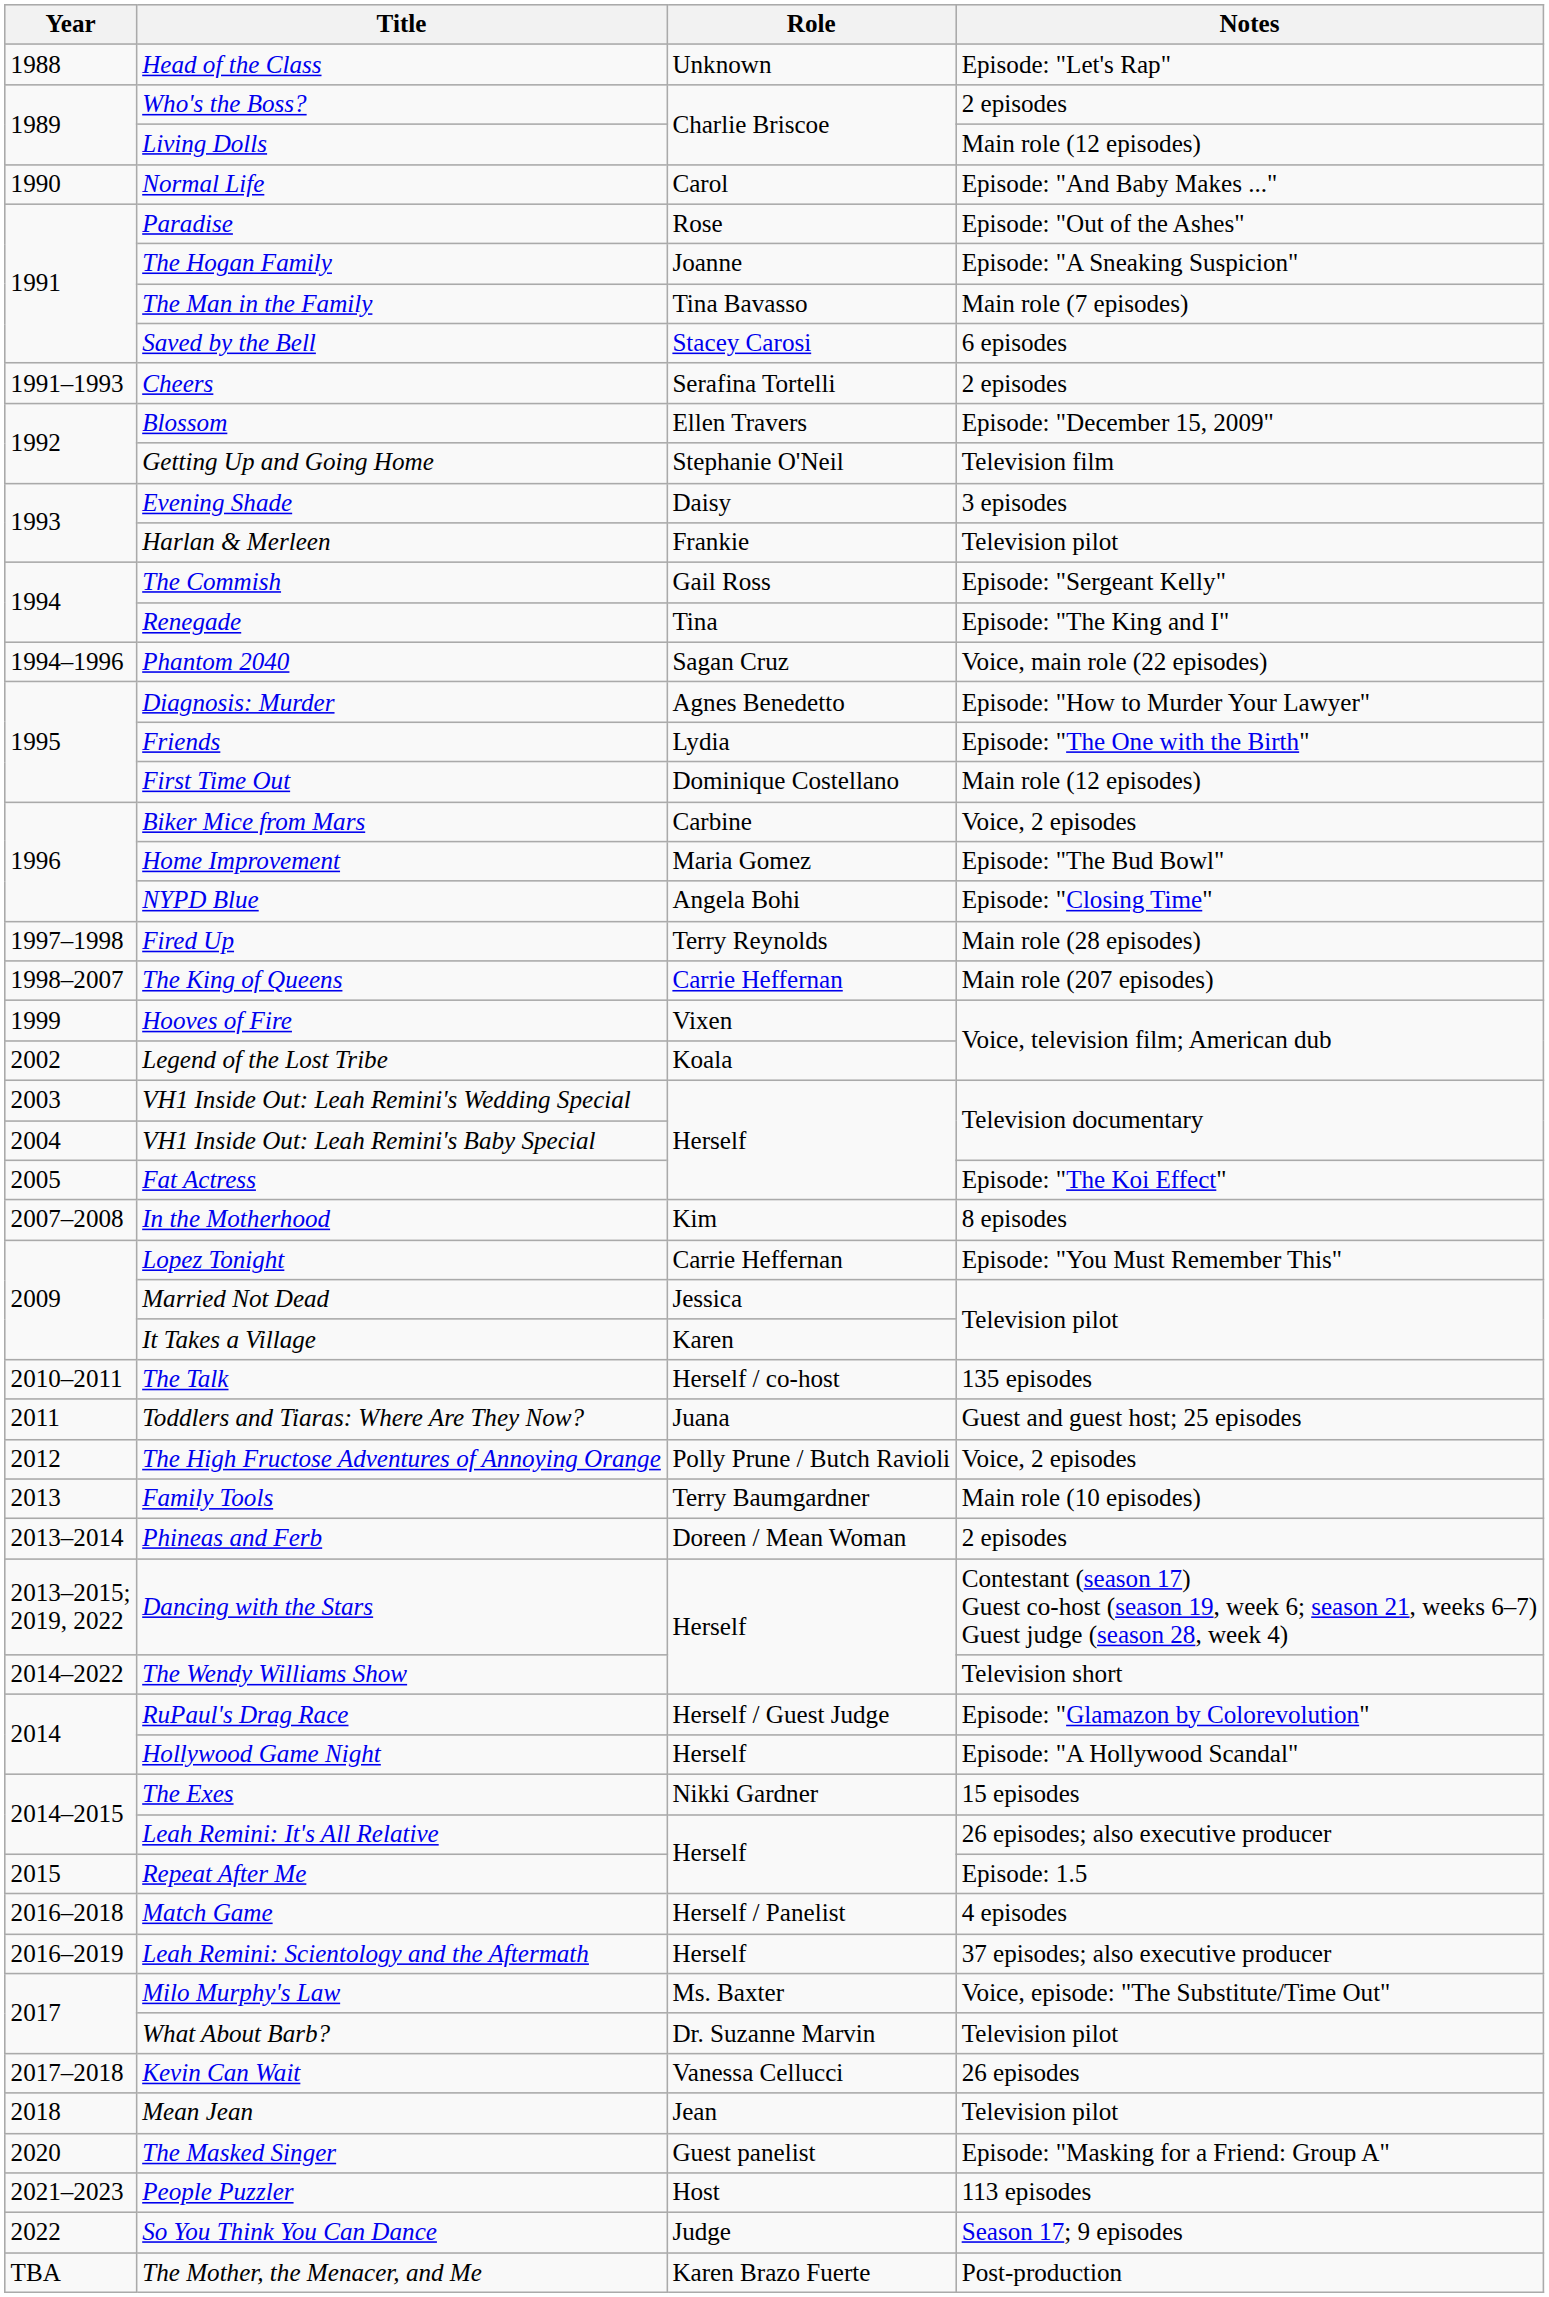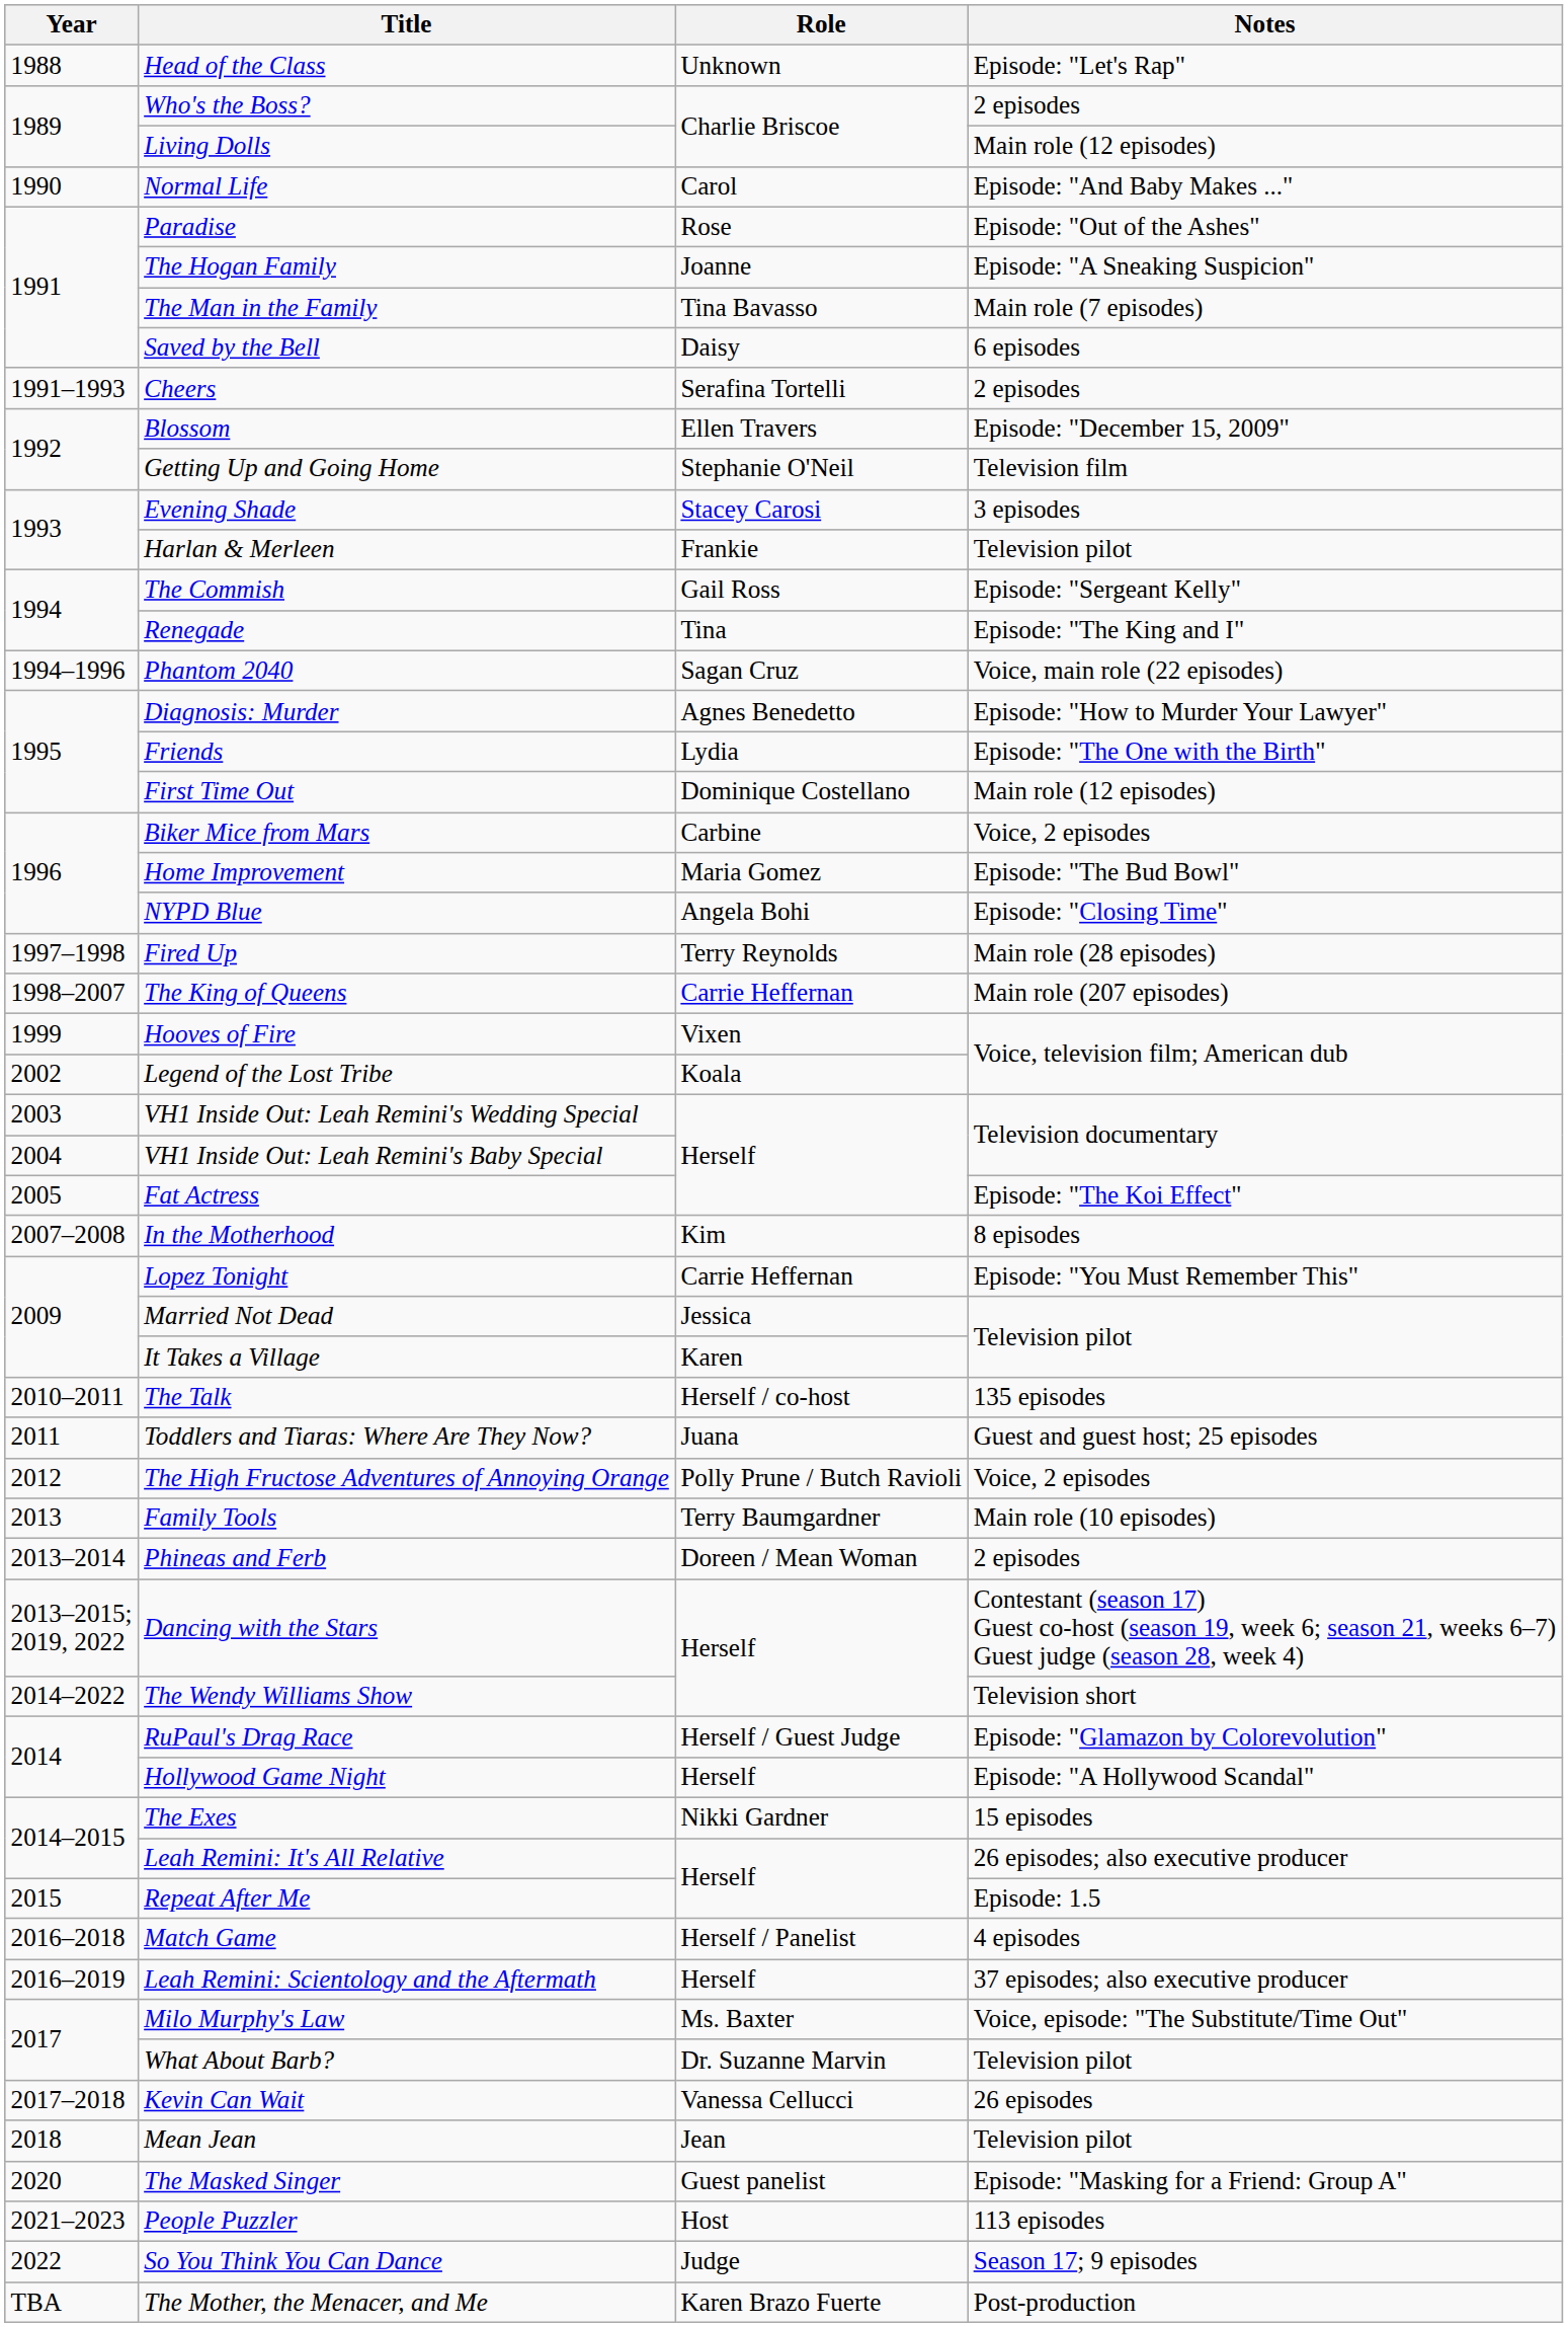 <table class="wikitable sortable">
 <tr>
 <th>Year</th>
 <th>Title</th>
 <th>Role</th>
 <th class="unsortable">Notes</th>
 </tr>
 <tr>
 <td>1988</td>
 <td><em><a href='#'>Head of the Class</a></em></td>
 <td>Unknown</td>
 <td>Episode: "Let's Rap"</td>
 </tr>
 <tr>
 <td rowspan=2>1989</td>
 <td><em><a href='#'>Who's the Boss?</a></em></td>
 <td rowspan="2">Charlie Briscoe</td>
 <td>2 episodes</td>
 </tr>
 <tr>
 <td><em><a href='#'>Living Dolls</a></em></td>
 <td>Main role (12 episodes)</td>
 </tr>
 <tr>
 <td>1990</td>
 <td><em><a href='#'>Normal Life</a></em></td>
 <td>Carol</td>
 <td>Episode: "And Baby Makes ..."</td>
 </tr>
 <tr>
 <td rowspan=4>1991</td>
 <td><em><a href='#'>Paradise</a></em></td>
 <td>Rose</td>
 <td>Episode: "Out of the Ashes"</td>
 </tr>
 <tr>
 <td><em><a href='#'>The Hogan Family</a></em></td>
 <td>Joanne</td>
 <td>Episode: "A Sneaking Suspicion"</td>
 </tr>
 <tr>
 <td><em><a href='#'>The Man in the Family</a></em></td>
 <td>Tina Bavasso</td>
 <td>Main role (7 episodes)</td>
 </tr>
 <tr>
 <td><em><a href='#'>Saved by the Bell</a></em></td>
-<td><a href='#'>Stacey Carosi</a></td>
+<td>Daisy</td>
 <td>6 episodes</td>
 </tr>
 <tr>
 <td>1991–1993</td>
 <td><em><a href='#'>Cheers</a></em></td>
 <td>Serafina Tortelli</td>
 <td>2 episodes</td>
 </tr>
 <tr>
 <td rowspan=2>1992</td>
 <td><em><a href='#'>Blossom</a></em></td>
 <td>Ellen Travers</td>
 <td>Episode: "December 15, 2009"</td>
 </tr>
 <tr>
 <td><em>Getting Up and Going Home</em></td>
 <td>Stephanie O'Neil</td>
 <td>Television film</td>
 </tr>
 <tr>
 <td rowspan=2>1993</td>
 <td><em><a href='#'>Evening Shade</a></em></td>
-<td>Daisy</td>
+<td><a href='#'>Stacey Carosi</a></td>
 <td>3 episodes</td>
 </tr>
 <tr>
 <td><em>Harlan & Merleen</em></td>
 <td>Frankie</td>
 <td>Television pilot</td>
 </tr>
 <tr>
 <td rowspan=2>1994</td>
 <td><em><a href='#'>The Commish</a></em></td>
 <td>Gail Ross</td>
 <td>Episode: "Sergeant Kelly"</td>
 </tr>
 <tr>
 <td><em><a href='#'>Renegade</a></em></td>
 <td>Tina</td>
 <td>Episode: "The King and I"</td>
 </tr>
 <tr>
 <td>1994–1996</td>
 <td><em><a href='#'>Phantom 2040</a></em></td>
 <td>Sagan Cruz</td>
 <td>Voice, main role (22 episodes)</td>
 </tr>
 <tr>
 <td rowspan=3>1995</td>
 <td><em><a href='#'>Diagnosis: Murder</a></em></td>
 <td>Agnes Benedetto</td>
 <td>Episode: "How to Murder Your Lawyer"</td>
 </tr>
 <tr>
 <td><em><a href='#'>Friends</a></em></td>
 <td>Lydia</td>
 <td>Episode: "<a href='#'>The One with the Birth</a>"</td>
 </tr>
 <tr>
 <td><em><a href='#'>First Time Out</a></em></td>
 <td>Dominique Costellano</td>
 <td>Main role (12 episodes)</td>
 </tr>
 <tr>
 <td rowspan=3>1996</td>
 <td><em><a href='#'>Biker Mice from Mars</a></em></td>
 <td>Carbine</td>
 <td>Voice, 2 episodes</td>
 </tr>
 <tr>
 <td><em><a href='#'>Home Improvement</a></em></td>
 <td>Maria Gomez</td>
 <td>Episode: "The Bud Bowl"</td>
 </tr>
 <tr>
 <td><em><a href='#'>NYPD Blue</a></em></td>
 <td>Angela Bohi</td>
 <td>Episode: "<a href='#'>Closing Time</a>"</td>
 </tr>
 <tr>
 <td>1997–1998</td>
 <td><em><a href='#'>Fired Up</a></em></td>
 <td>Terry Reynolds</td>
 <td>Main role (28 episodes)</td>
 </tr>
 <tr>
 <td>1998–2007</td>
 <td><em><a href='#'>The King of Queens</a></em></td>
 <td><a href='#'>Carrie Heffernan</a></td>
 <td>Main role (207 episodes)</td>
 </tr>
 <tr>
 <td>1999</td>
 <td><em><a href='#'>Hooves of Fire</a></em></td>
 <td>Vixen</td>
 <td rowspan="2">Voice, television film; American dub</td>
 </tr>
 <tr>
 <td>2002</td>
 <td><em>Legend of the Lost Tribe</em></td>
 <td>Koala</td>
 </tr>
 <tr>
 <td>2003</td>
 <td><em>VH1 Inside Out: Leah Remini's Wedding Special</em></td>
 <td rowspan="3">Herself</td>
 <td rowspan="2">Television documentary</td>
 </tr>
 <tr>
 <td>2004</td>
 <td><em>VH1 Inside Out: Leah Remini's Baby Special</em></td>
 </tr>
 <tr>
 <td>2005</td>
 <td><em><a href='#'>Fat Actress</a></em></td>
 <td>Episode: "<a href='#'>The Koi Effect</a>"</td>
 </tr>
 <tr>
 <td>2007–2008</td>
 <td><em><a href='#'>In the Motherhood</a></em></td>
 <td>Kim</td>
 <td>8 episodes</td>
 </tr>
 <tr>
 <td rowspan=3>2009</td>
 <td><em><a href='#'>Lopez Tonight</a></em></td>
 <td>Carrie Heffernan</td>
 <td>Episode: "You Must Remember This"</td>
 </tr>
 <tr>
 <td><em>Married Not Dead</em></td>
 <td>Jessica</td>
 <td rowspan="2">Television pilot</td>
 </tr>
 <tr>
 <td><em>It Takes a Village</em></td>
 <td>Karen</td>
 </tr>
 <tr>
 <td>2010–2011</td>
 <td><em><a href='#'>The Talk</a></em></td>
 <td>Herself / co-host</td>
 <td>135 episodes</td>
 </tr>
 <tr>
 <td>2011</td>
 <td><em>Toddlers and Tiaras: Where Are They Now?</em></td>
 <td>Juana</td>
 <td>Guest and guest host; 25 episodes</td>
 </tr>
 <tr>
 <td>2012</td>
 <td><em><a href='#'>The High Fructose Adventures of Annoying Orange</a></em></td>
 <td>Polly Prune / Butch Ravioli</td>
 <td>Voice, 2 episodes</td>
 </tr>
 <tr>
 <td>2013</td>
 <td><em><a href='#'>Family Tools</a></em></td>
 <td>Terry Baumgardner</td>
 <td>Main role (10 episodes)</td>
 </tr>
 <tr>
 <td>2013–2014</td>
 <td><em><a href='#'>Phineas and Ferb</a></em></td>
 <td>Doreen / Mean Woman</td>
 <td>2 episodes</td>
 </tr>
 <tr>
 <td>2013–2015;<br>2019, 2022</td>
 <td><em><a href='#'>Dancing with the Stars</a></em></td>
 <td rowspan="2">Herself</td>
 <td>Contestant (<a href='#'>season 17</a>)<br>Guest co-host (<a href='#'>season 19</a>, week 6; <a href='#'>season 21</a>, weeks 6–7)<br>Guest judge (<a href='#'>season 28</a>, week 4)</td>
 </tr>
 <tr>
 <td>2014–2022</td>
 <td><em><a href='#'>The Wendy Williams Show</a></em></td>
 <td>Television short</td>
 </tr>
 <tr>
 <td rowspan=2>2014</td>
 <td><em><a href='#'>RuPaul's Drag Race</a></em></td>
 <td>Herself / Guest Judge</td>
 <td>Episode: "<a href='#'>Glamazon by Colorevolution</a>"</td>
 </tr>
 <tr>
 <td><em><a href='#'>Hollywood Game Night</a></em></td>
 <td>Herself</td>
 <td>Episode: "A Hollywood Scandal"</td>
 </tr>
 <tr>
 <td rowspan=2>2014–2015</td>
 <td><em><a href='#'>The Exes</a></em></td>
 <td>Nikki Gardner</td>
 <td>15 episodes</td>
 </tr>
 <tr>
 <td><em><a href='#'>Leah Remini: It's All Relative</a></em></td>
 <td rowspan="2">Herself</td>
 <td>26 episodes; also executive producer</td>
 </tr>
 <tr>
 <td>2015</td>
 <td><em><a href='#'>Repeat After Me</a></em></td>
 <td>Episode: 1.5</td>
 </tr>
 <tr>
 <td>2016–2018</td>
 <td><em><a href='#'>Match Game</a></em></td>
 <td>Herself / Panelist</td>
 <td>4 episodes</td>
 </tr>
 <tr>
 <td>2016–2019</td>
 <td><em><a href='#'>Leah Remini: Scientology and the Aftermath</a></em></td>
 <td>Herself</td>
 <td>37 episodes; also executive producer</td>
 </tr>
 <tr>
 <td rowspan="2">2017</td>
 <td><em><a href='#'>Milo Murphy's Law</a></em></td>
 <td>Ms. Baxter</td>
 <td>Voice, episode: "The Substitute/Time Out"</td>
 </tr>
 <tr>
 <td><em>What About Barb?</em></td>
 <td>Dr. Suzanne Marvin</td>
 <td>Television pilot</td>
 </tr>
 <tr>
 <td>2017–2018</td>
 <td><em><a href='#'>Kevin Can Wait</a></em></td>
 <td>Vanessa Cellucci</td>
 <td>26 episodes</td>
 </tr>
 <tr>
 <td>2018</td>
 <td><em>Mean Jean</em></td>
 <td>Jean</td>
 <td>Television pilot</td>
 </tr>
 <tr>
 <td>2020</td>
 <td><em><a href='#'>The Masked Singer</a></em></td>
 <td>Guest panelist</td>
 <td>Episode: "Masking for a Friend: Group A"</td>
 </tr>
 <tr>
 <td>2021–2023</td>
 <td><em><a href='#'>People Puzzler</a></em></td>
 <td>Host</td>
 <td>113 episodes</td>
 </tr>
 <tr>
 <td>2022</td>
 <td><em><a href='#'>So You Think You Can Dance</a></em></td>
 <td>Judge</td>
 <td><a href='#'>Season 17</a>; 9 episodes</td>
 </tr>
 <tr>
 <td>TBA</td>
 <td><em>The Mother, the Menacer, and Me</em></td>
 <td>Karen Brazo Fuerte</td>
 <td>Post-production</td>
 </tr>
 </table>
